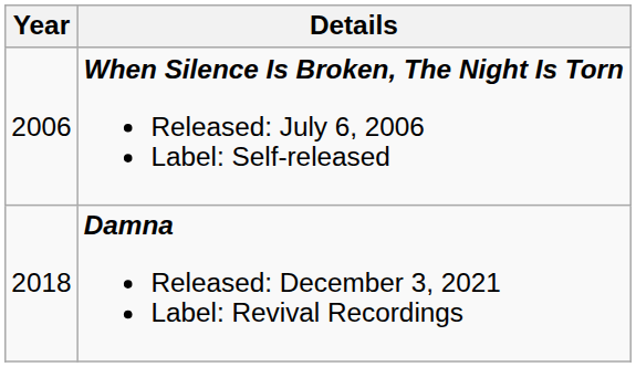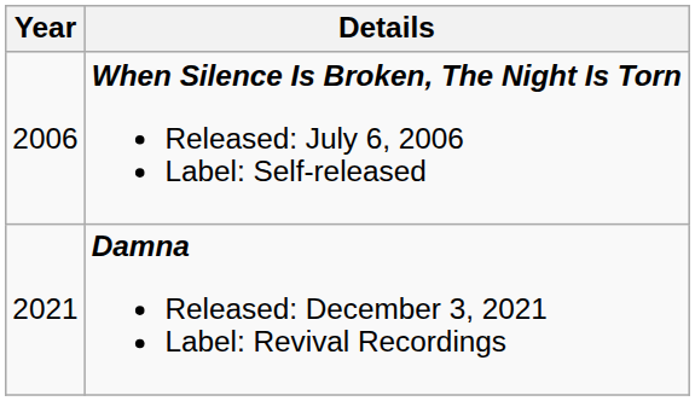 <table class="wikitable">
 <tr>
 <th scope="col">Year</th>
 <th scope="col">Details</th>
 </tr>
 <tr>
 <td>2006</td>
 <td><strong><em>When Silence Is Broken, The Night Is Torn</em></strong><br><ul><li>Released: July 6, 2006</li><li>Label: Self-released</li></ul></td>
 </tr>
 <tr>
-<td>2018</td>
+<td>2021</td>
 <td><strong><em>Damna</em></strong><br><ul><li>Released: December 3, 2021</li><li>Label: Revival Recordings</li></ul></td>
 </tr>
 </table>
